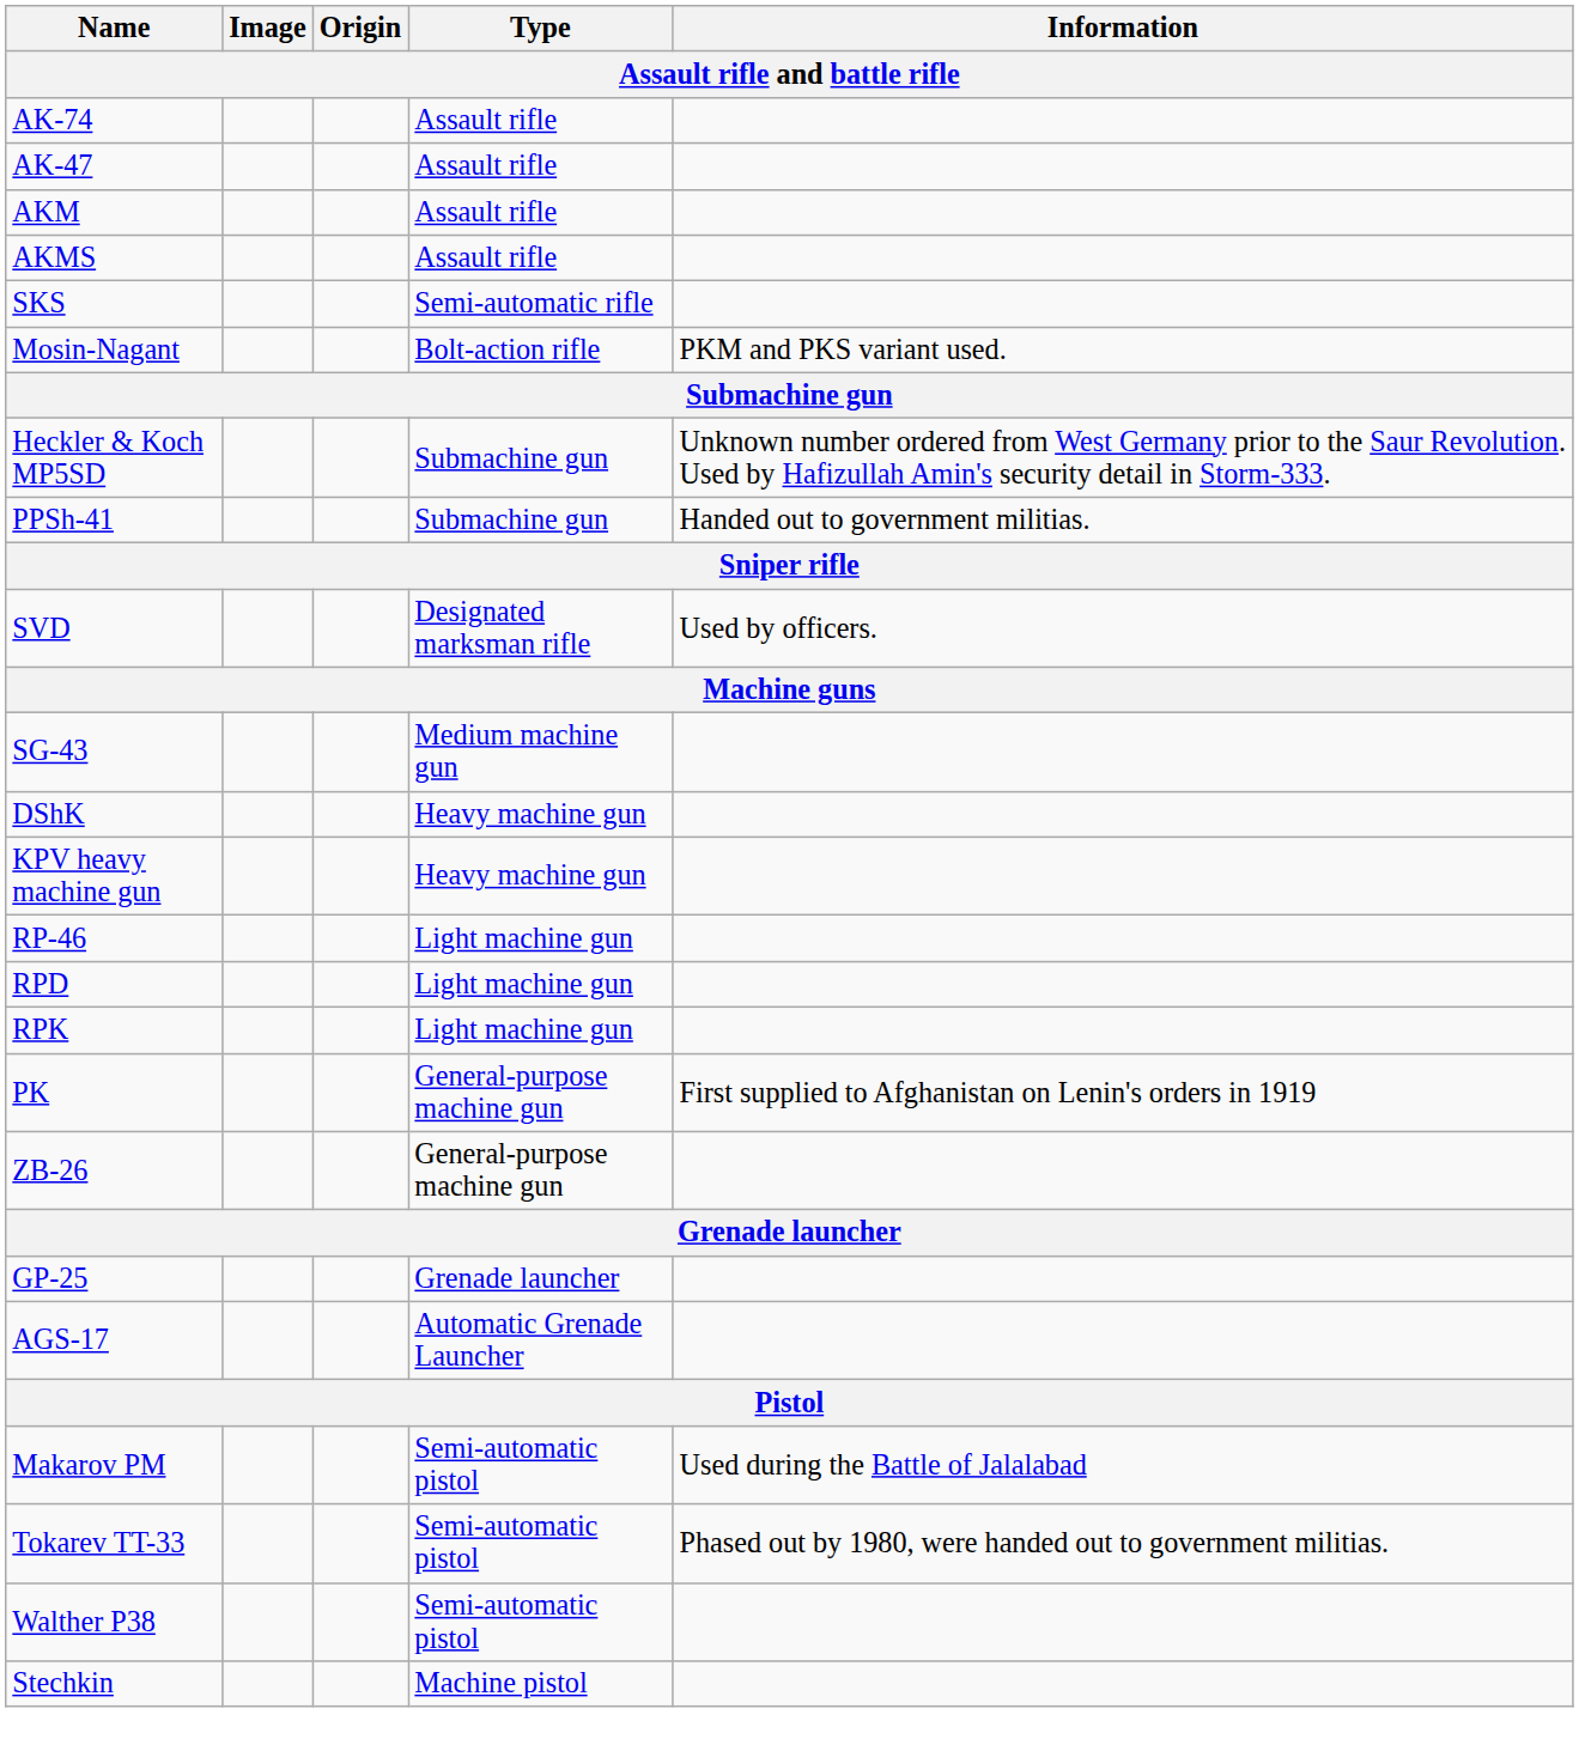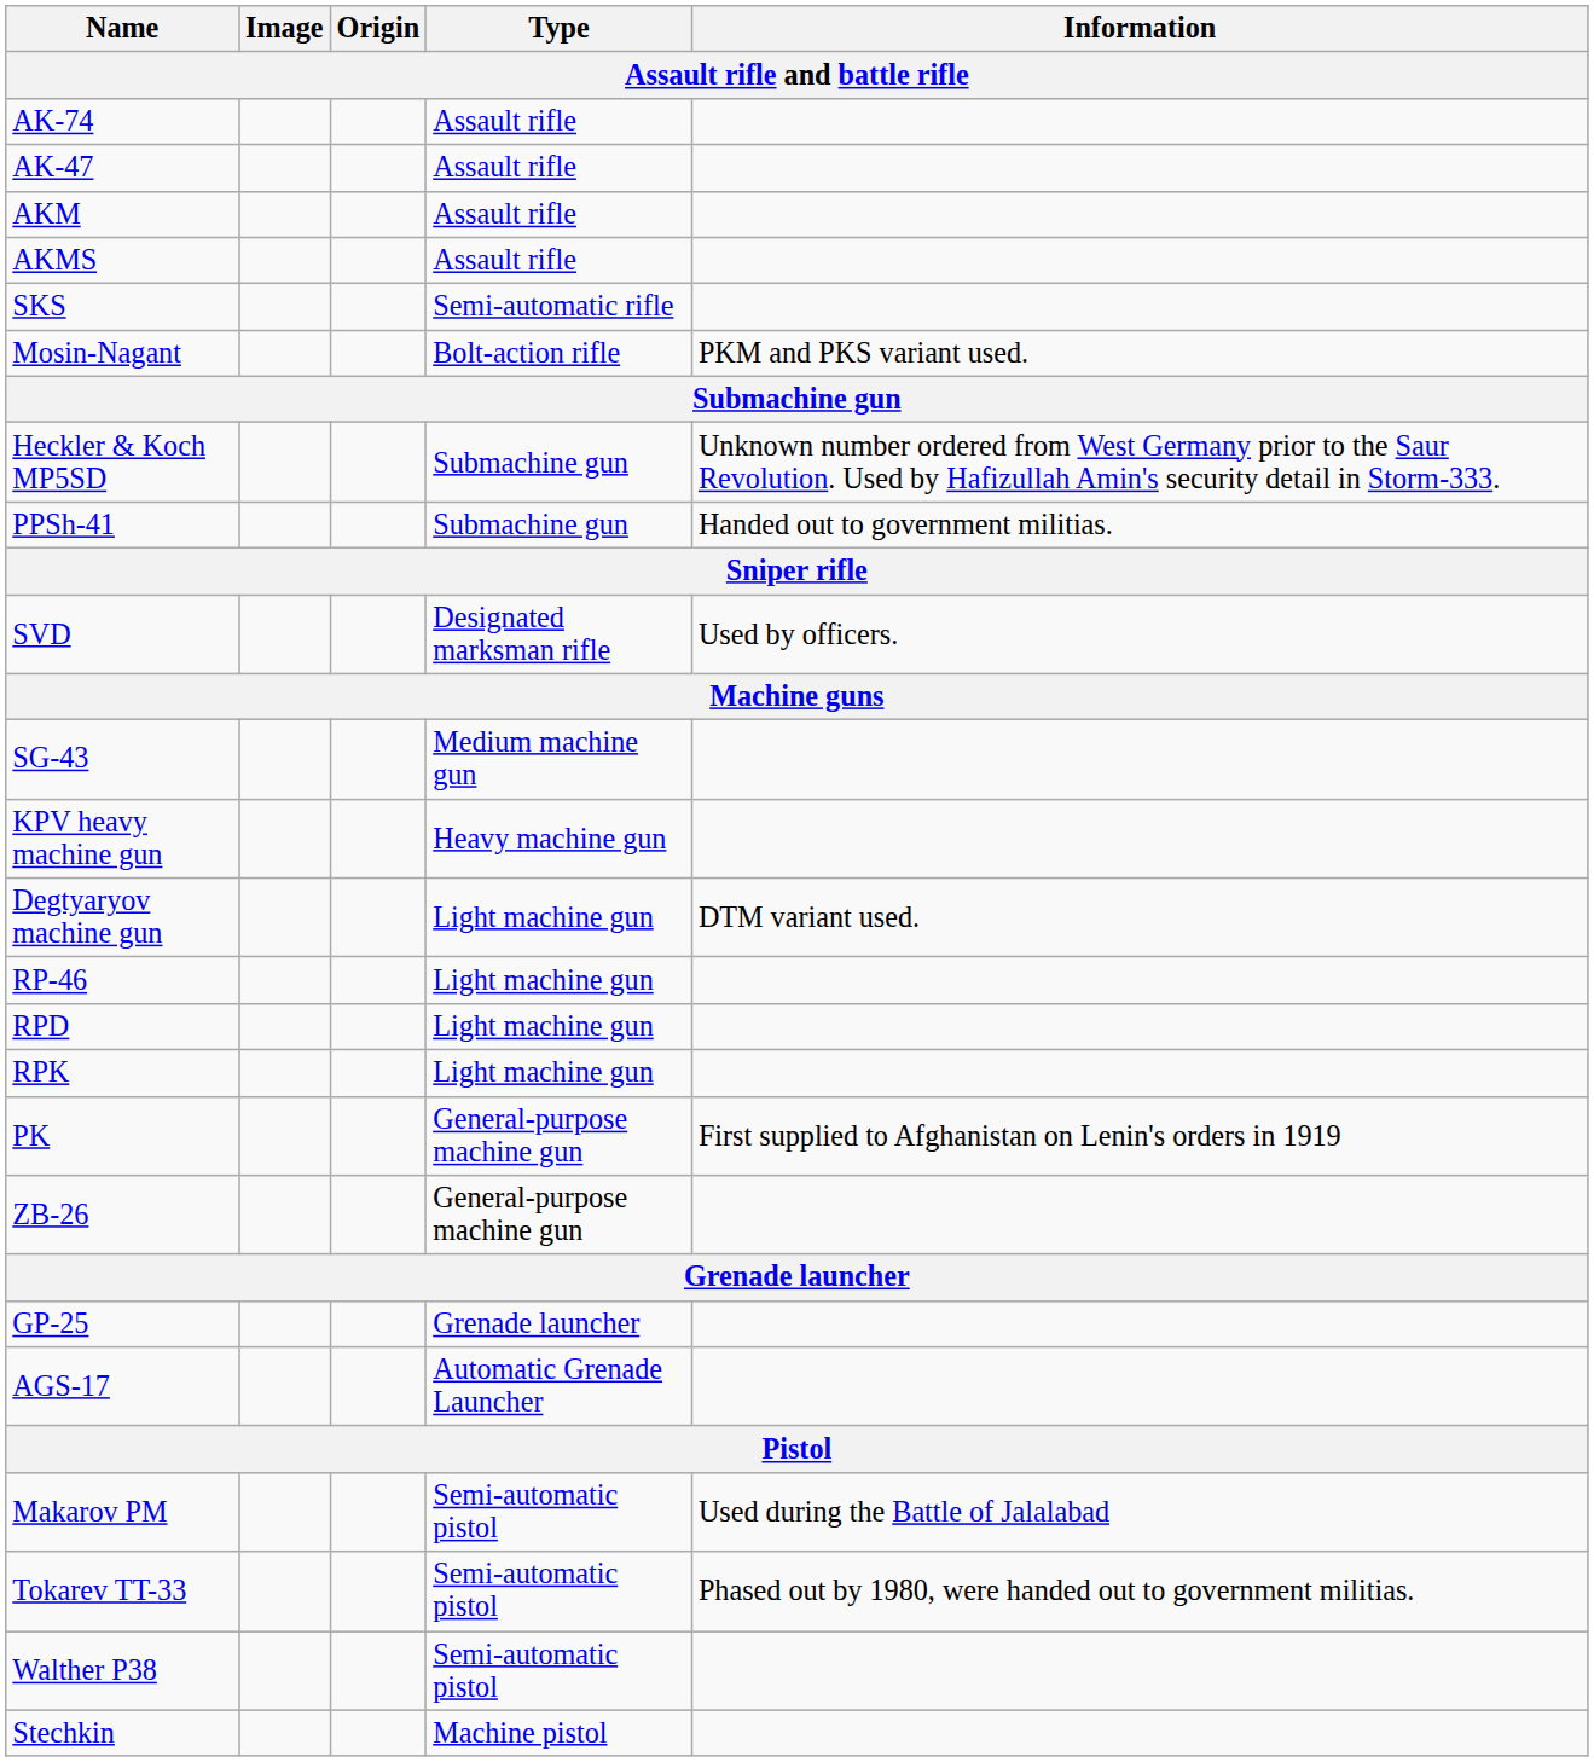 <table class="wikitable sortable">
 <tr>
 <th>Name</th>
 <th>Image</th>
 <th>Origin</th>
 <th>Type</th>
 <th>Information</th>
 </tr>
 <tr>
 <th colspan="5"><a href='#'>Assault rifle</a> and <a href='#'>battle rifle</a></th>
 </tr>
 <tr>
 <td><a href='#'>AK-74</a></td>
 <td></td>
 <td></td>
 <td><a href='#'>Assault rifle</a></td>
 <td></td>
 </tr>
 <tr>
 <td><a href='#'>AK-47</a></td>
 <td></td>
 <td></td>
 <td><a href='#'>Assault rifle</a></td>
 <td></td>
 </tr>
 <tr>
 <td><a href='#'>AKM</a></td>
 <td></td>
 <td></td>
 <td><a href='#'>Assault rifle</a></td>
 <td></td>
 </tr>
 <tr>
 <td><a href='#'>AKMS</a></td>
 <td></td>
 <td></td>
 <td><a href='#'>Assault rifle</a></td>
 <td></td>
 </tr>
 <tr>
 <td><a href='#'>SKS</a></td>
 <td></td>
 <td></td>
 <td><a href='#'>Semi-automatic rifle</a></td>
 <td></td>
 </tr>
 <tr>
 <td><a href='#'>Mosin-Nagant</a></td>
 <td></td>
 <td></td>
 <td><a href='#'>Bolt-action rifle</a></td>
 <td>PKM and PKS variant used.</td>
 </tr>
 <tr>
 <th colspan="5"><a href='#'>Submachine gun</a></th>
 </tr>
 <tr>
 <td><a href='#'>Heckler & Koch MP5SD</a></td>
 <td></td>
 <td></td>
 <td><a href='#'>Submachine gun</a></td>
 <td>Unknown number ordered from <a href='#'>West Germany</a> prior to the <a href='#'>Saur Revolution</a>. Used by <a href='#'>Hafizullah Amin's</a> security detail in <a href='#'>Storm-333</a>.</td>
 </tr>
 <tr>
 <td><a href='#'>PPSh-41</a></td>
 <td></td>
 <td></td>
 <td><a href='#'>Submachine gun</a></td>
 <td>Handed out to government militias.</td>
 </tr>
 <tr>
 <th colspan="5"><a href='#'>Sniper rifle</a></th>
 </tr>
 <tr>
 <td><a href='#'>SVD</a></td>
 <td></td>
 <td></td>
 <td><a href='#'>Designated marksman rifle</a></td>
 <td>Used by officers.</td>
 </tr>
 <tr>
 <th colspan="5"><a href='#'>Machine guns</a></th>
 </tr>
 <tr>
 <td><a href='#'>SG-43</a></td>
 <td></td>
 <td></td>
 <td><a href='#'>Medium machine gun</a></td>
 <td></td>
 </tr>
 <tr>
-<td><a href='#'>DShK</a></td>
+<td><a href='#'>KPV heavy machine gun</a></td>
 <td></td>
 <td></td>
 <td><a href='#'>Heavy machine gun</a></td>
 <td></td>
 </tr>
 <tr>
-<td><a href='#'>KPV heavy machine gun</a></td>
+<td><a href='#'>Degtyaryov machine gun</a></td>
 <td></td>
 <td></td>
-<td><a href='#'>Heavy machine gun</a></td>
-<td></td>
+<td><a href='#'>Light machine gun</a></td>
+<td>DTM variant used.</td>
 </tr>
 <tr>
 <td><a href='#'>RP-46</a></td>
 <td></td>
 <td></td>
 <td><a href='#'>Light machine gun</a></td>
 <td></td>
 </tr>
 <tr>
 <td><a href='#'>RPD</a></td>
 <td></td>
 <td></td>
 <td><a href='#'>Light machine gun</a></td>
 <td></td>
 </tr>
 <tr>
 <td><a href='#'>RPK</a></td>
 <td></td>
 <td></td>
 <td><a href='#'>Light machine gun</a></td>
 <td></td>
 </tr>
 <tr>
 <td><a href='#'>PK</a></td>
 <td></td>
 <td></td>
 <td><a href='#'>General-purpose machine gun</a></td>
 <td>First supplied to Afghanistan on Lenin's orders in 1919</td>
 </tr>
 <tr>
 <td><a href='#'>ZB-26</a></td>
 <td></td>
 <td></td>
 <td>General-purpose machine gun</td>
 <td></td>
 </tr>
 <tr>
 <th colspan="5"><a href='#'>Grenade launcher</a></th>
 </tr>
 <tr>
 <td><a href='#'>GP-25</a></td>
 <td></td>
 <td></td>
 <td><a href='#'>Grenade launcher</a></td>
 <td></td>
 </tr>
 <tr>
 <td><a href='#'>AGS-17</a></td>
 <td></td>
 <td></td>
 <td><a href='#'>Automatic Grenade Launcher</a></td>
 <td></td>
 </tr>
 <tr>
 <th colspan="5"><a href='#'>Pistol</a></th>
 </tr>
 <tr>
 <td><a href='#'>Makarov PM</a></td>
 <td></td>
 <td></td>
 <td><a href='#'>Semi-automatic pistol</a></td>
 <td>Used during the <a href='#'>Battle of Jalalabad</a></td>
 </tr>
 <tr>
 <td><a href='#'>Tokarev TT-33</a></td>
 <td></td>
 <td></td>
 <td><a href='#'>Semi-automatic pistol</a></td>
 <td>Phased out by 1980, were handed out to government militias.</td>
 </tr>
 <tr>
 <td><a href='#'>Walther P38</a></td>
 <td></td>
 <td></td>
 <td><a href='#'>Semi-automatic pistol</a></td>
 <td></td>
 </tr>
 <tr>
 <td><a href='#'>Stechkin</a></td>
 <td></td>
 <td></td>
 <td><a href='#'>Machine pistol</a></td>
 <td></td>
 </tr>
 </table>
